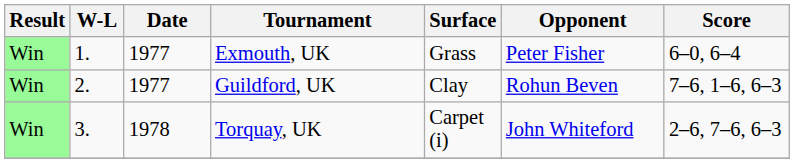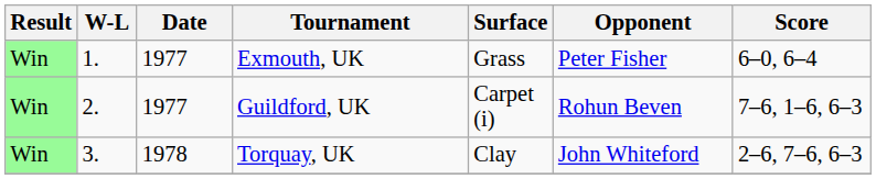 <table class="sortable wikitable">
 <tr>
 <th style="width:40px">Result</th>
 <th style="width:35px" class="unsortable">W-L</th>
 <th style="width:60px">Date</th>
 <th style="width:160px">Tournament</th>
 <th style="width:50px">Surface</th>
 <th style="width:120px">Opponent</th>
 <th style="width:90px" class="unsortable">Score</th>
 </tr>
 <tr>
 <td style="background:#98fb98;">Win</td>
 <td>1.</td>
 <td>1977</td>
 <td><a href='#'>Exmouth</a>, UK</td>
 <td>Grass</td>
 <td> <a href='#'>Peter Fisher</a></td>
 <td>6–0, 6–4</td>
 </tr>
 <tr>
 <td style="background:#98fb98;">Win</td>
 <td>2.</td>
 <td>1977</td>
 <td><a href='#'>Guildford</a>, UK</td>
-<td>Clay</td>
+<td>Carpet (i)</td>
 <td> <a href='#'>Rohun Beven</a></td>
 <td>7–6, 1–6, 6–3</td>
 </tr>
 <tr>
 <td style="background:#98fb98;">Win</td>
 <td>3.</td>
 <td>1978</td>
 <td><a href='#'>Torquay</a>, UK</td>
-<td>Carpet (i)</td>
+<td>Clay</td>
 <td> <a href='#'>John Whiteford</a></td>
 <td>2–6, 7–6, 6–3</td>
 </tr>
 <tr>
 </tr>
 </table>
